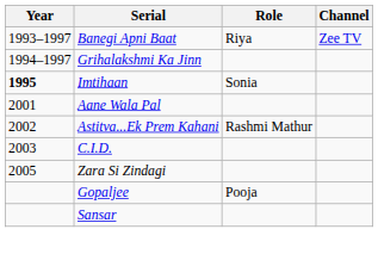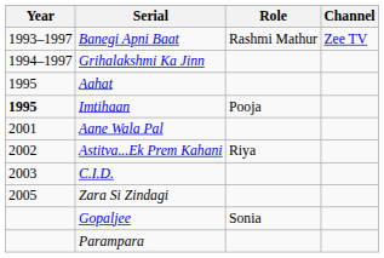 <table class="wikitable sortable">
 <tr>
 <th>Year</th>
 <th>Serial</th>
 <th>Role</th>
 <th>Channel</th>
 </tr>
 <tr>
 <td>1993–1997</td>
 <td><em><a href='#'>Banegi Apni Baat</a></em></td>
-<td>Riya</td>
+<td>Rashmi Mathur</td>
 <td><a href='#'>Zee TV</a></td>
 </tr>
 <tr>
 <td>1994–1997</td>
 <td><em><a href='#'>Grihalakshmi Ka Jinn</a></em></td>
 <td></td>
 <td></td>
 </tr>
 <tr>
+<td>1995</td>
+<td><em><a href='#'>Aahat</a></em></td>
+<td></td>
+<td></td>
+</tr>
+<tr>
 <td><strong>1995</strong></td>
 <td><em><a href='#'>Imtihaan</a></em></td>
-<td>Sonia</td>
+<td>Pooja</td>
 <td></td>
 </tr>
 <tr>
 <td>2001</td>
 <td><em><a href='#'>Aane Wala Pal</a> </em></td>
 <td></td>
 <td></td>
 </tr>
 <tr>
 <td>2002</td>
 <td><em><a href='#'>Astitva...Ek Prem Kahani</a></em></td>
-<td>Rashmi Mathur</td>
+<td>Riya</td>
 <td></td>
 </tr>
 <tr>
 <td>2003</td>
 <td><em><a href='#'>C.I.D.</a></em></td>
 <td></td>
 <td></td>
 </tr>
 <tr>
 <td>2005</td>
 <td><em>Zara Si Zindagi</em></td>
 <td></td>
 <td></td>
 </tr>
 <tr>
 <td></td>
 <td><em><a href='#'>Gopaljee</a></em></td>
-<td>Pooja</td>
+<td>Sonia</td>
 <td></td>
 </tr>
 <tr>
 <td></td>
-<td><em><a href='#'>Sansar</a></em></td>
+<td><em>Parampara</em></td>
 <td></td>
 <td></td>
 </tr>
 </table>
